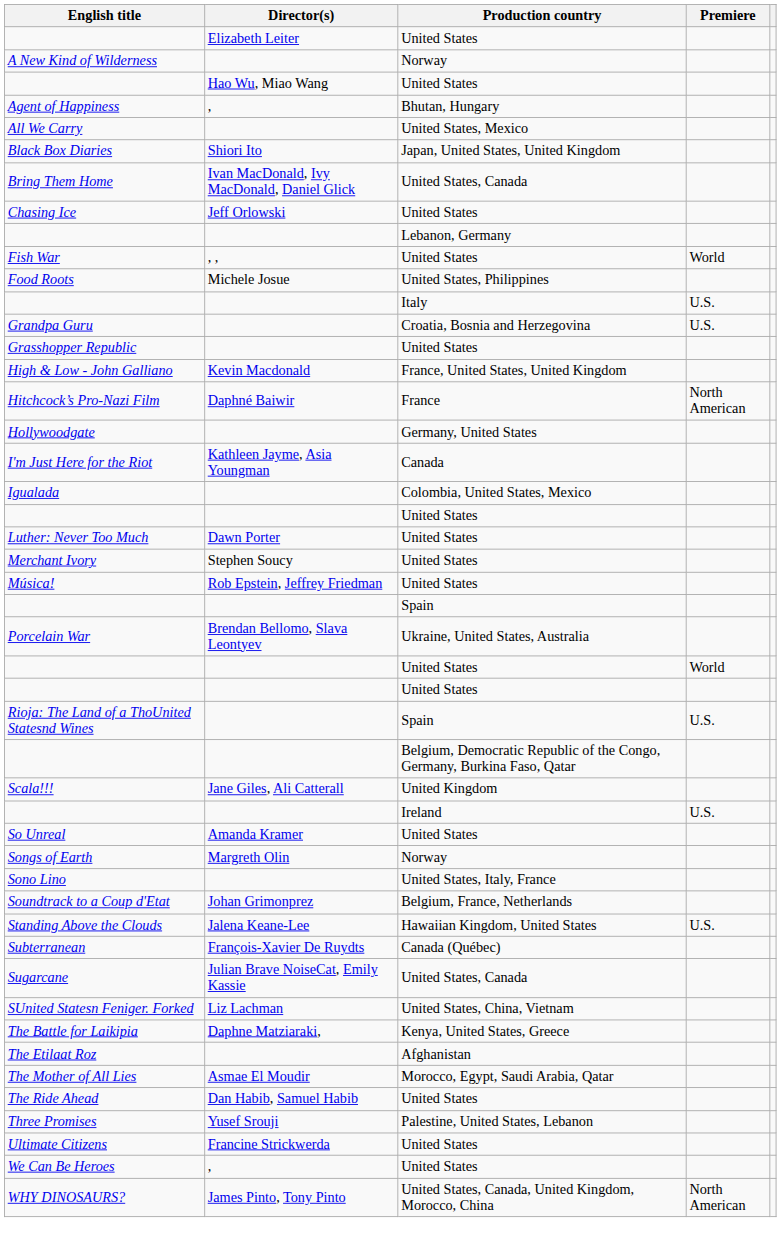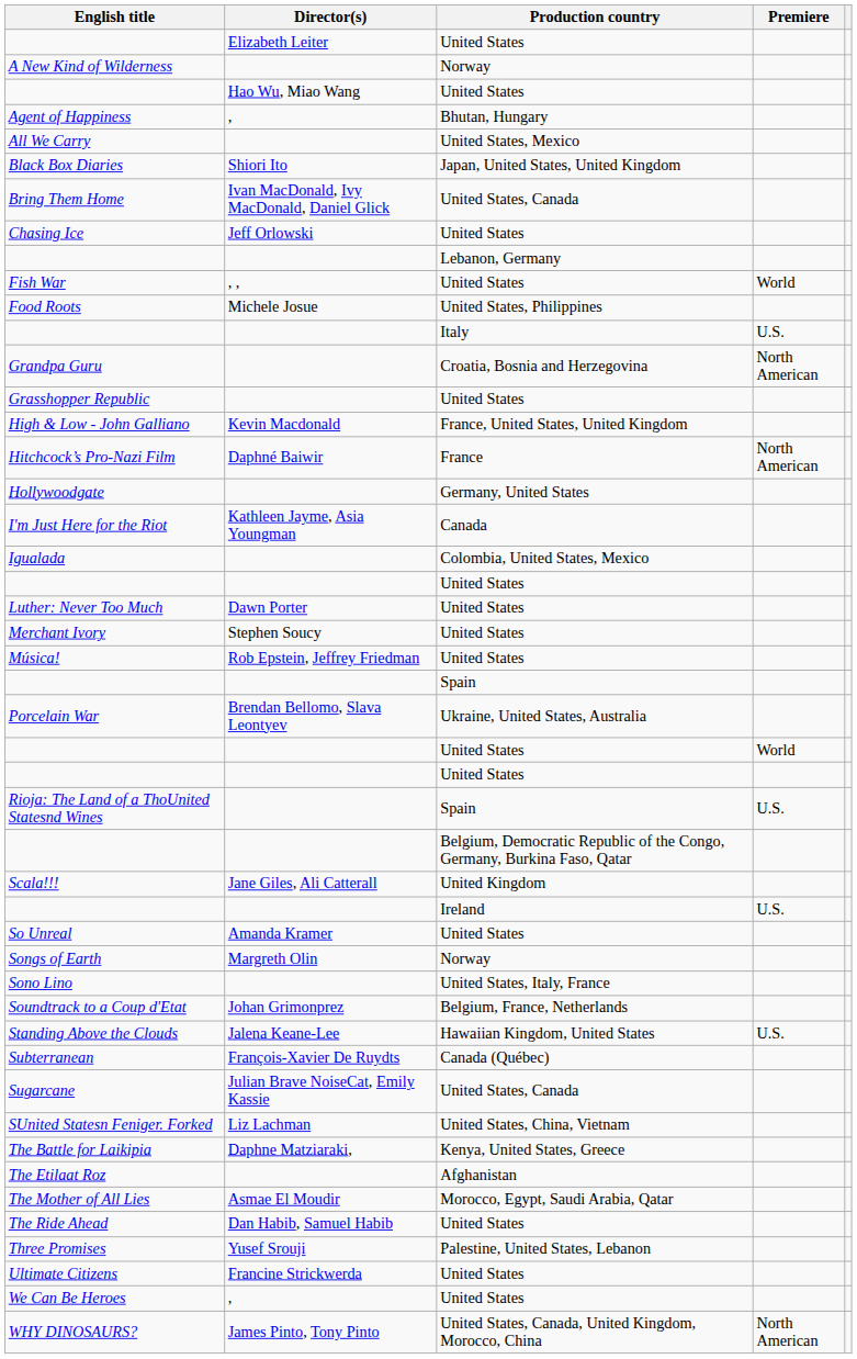 <table class="wikitable plainrowheaders" style="margin-bottom:4px">
 <tr>
 <th scope="col">English title</th>
 <th scope="col">Director(s)</th>
 <th scope="col">Production country</th>
 <th scope="col">Premiere</th>
 <th scope="col"></th>
 </tr>
 <tr>
 <td scope="row"></td>
 <td><a href='#'>Elizabeth Leiter</a></td>
 <td>United States</td>
 <td></td>
 <td></td>
 </tr>
 <tr>
 <td scope="row"><em><a href='#'>A New Kind of Wilderness</a></em></td>
 <td></td>
 <td>Norway</td>
 <td></td>
 <td align="center"><a href='#'></a></td>
 </tr>
 <tr>
 <td scope="row"></td>
 <td><a href='#'>Hao Wu</a>, Miao Wang</td>
 <td>United States</td>
 <td></td>
 <td></td>
 </tr>
 <tr>
 <td scope="row"><em><a href='#'>Agent of Happiness</a></em></td>
 <td>, </td>
 <td>Bhutan, Hungary</td>
 <td></td>
 <td></td>
 </tr>
 <tr>
 <td scope="row"><em><a href='#'>All We Carry</a></em></td>
 <td></td>
 <td>United States, Mexico</td>
 <td></td>
 <td></td>
 </tr>
 <tr>
 <td scope="row"><em><a href='#'>Black Box Diaries</a></em></td>
 <td><a href='#'>Shiori Ito</a></td>
 <td>Japan, United States, United Kingdom</td>
 <td></td>
 <td></td>
 </tr>
 <tr>
 <td scope="row"><em><a href='#'>Bring Them Home</a></em></td>
 <td><a href='#'>Ivan MacDonald</a>, <a href='#'>Ivy MacDonald</a>, <a href='#'>Daniel Glick</a></td>
 <td>United States, Canada</td>
 <td></td>
 <td></td>
 </tr>
 <tr>
 <td scope="row"><em><a href='#'>Chasing Ice</a></em></td>
 <td><a href='#'>Jeff Orlowski</a></td>
 <td>United States</td>
 <td></td>
 <td></td>
 </tr>
 <tr>
 <td scope="row"></td>
 <td></td>
 <td>Lebanon, Germany</td>
 <td></td>
 <td></td>
 </tr>
 <tr>
 <td scope="row"><em><a href='#'>Fish War</a></em></td>
 <td>, , </td>
 <td>United States</td>
 <td>World</td>
 <td></td>
 </tr>
 <tr>
 <td scope="row"><em><a href='#'>Food Roots</a></em></td>
 <td>Michele Josue</td>
 <td>United States, Philippines</td>
 <td></td>
 <td></td>
 </tr>
 <tr>
 <td scope="row"></td>
 <td></td>
 <td>Italy</td>
 <td>U.S.</td>
 <td align="center"><a href='#'></a></td>
 </tr>
 <tr>
 <td scope="row"><em><a href='#'>Grandpa Guru</a></em></td>
 <td></td>
 <td>Croatia, Bosnia and Herzegovina</td>
-<td>U.S.</td>
+<td>North American</td>
 <td></td>
 </tr>
 <tr>
 <td scope="row"><em><a href='#'>Grasshopper Republic</a></em></td>
 <td></td>
 <td>United States</td>
 <td></td>
 <td align="center"><a href='#'></a></td>
 </tr>
 <tr>
 <td scope="row"><em><a href='#'>High & Low - John Galliano</a></em></td>
 <td><a href='#'>Kevin Macdonald</a></td>
 <td>France, United States, United Kingdom</td>
 <td></td>
 <td></td>
 </tr>
 <tr>
 <td scope="row"><em><a href='#'>Hitchcock’s Pro-Nazi Film</a></em></td>
 <td><a href='#'>Daphné Baiwir</a></td>
 <td>France</td>
 <td>North American</td>
 <td></td>
 </tr>
 <tr>
 <td scope="row"><em><a href='#'>Hollywoodgate</a></em></td>
 <td></td>
 <td>Germany, United States</td>
 <td></td>
 <td align="center"><a href='#'></a></td>
 </tr>
 <tr>
 <td scope="row"><em><a href='#'>I'm Just Here for the Riot</a></em></td>
 <td><a href='#'>Kathleen Jayme</a>, <a href='#'>Asia Youngman</a></td>
 <td>Canada</td>
 <td></td>
 <td></td>
 </tr>
 <tr>
 <td scope="row"><em><a href='#'>Igualada</a></em></td>
 <td></td>
 <td>Colombia, United States, Mexico</td>
 <td></td>
 <td align="center"><a href='#'></a></td>
 </tr>
 <tr>
 <td scope="row"></td>
 <td></td>
 <td>United States</td>
 <td></td>
 <td align="center"><a href='#'></a></td>
 </tr>
 <tr>
 <td scope="row"><em><a href='#'>Luther: Never Too Much</a></em></td>
 <td><a href='#'>Dawn Porter</a></td>
 <td>United States</td>
 <td></td>
 <td></td>
 </tr>
 <tr>
 <td scope="row"><em><a href='#'>Merchant Ivory</a></em></td>
 <td>Stephen Soucy</td>
 <td>United States</td>
 <td></td>
 <td></td>
 </tr>
 <tr>
 <td scope="row"><em><a href='#'>Música!</a></em></td>
 <td><a href='#'>Rob Epstein</a>, <a href='#'>Jeffrey Friedman</a></td>
 <td>United States</td>
 <td></td>
 <td></td>
 </tr>
 <tr>
 <td scope="row"></td>
 <td></td>
 <td>Spain</td>
 <td></td>
 <td></td>
 </tr>
 <tr>
 <td scope="row"><em><a href='#'>Porcelain War</a></em></td>
 <td><a href='#'>Brendan Bellomo</a>, <a href='#'>Slava Leontyev</a></td>
 <td>Ukraine, United States, Australia</td>
 <td></td>
 <td></td>
 </tr>
 <tr>
 <td scope="row"></td>
 <td></td>
 <td>United States</td>
 <td>World</td>
 <td></td>
 </tr>
 <tr>
 <td scope="row"></td>
 <td></td>
 <td>United States</td>
 <td></td>
 <td></td>
 </tr>
 <tr>
 <td scope="row"><em><a href='#'>Rioja: The Land of a ThoUnited Statesnd Wines</a></em></td>
 <td></td>
 <td>Spain</td>
 <td>U.S.</td>
 <td></td>
 </tr>
 <tr>
 <td scope="row"></td>
 <td></td>
 <td>Belgium, Democratic Republic of the Congo, Germany, Burkina Faso, Qatar</td>
 <td></td>
 <td></td>
 </tr>
 <tr>
 <td scope="row"><em><a href='#'>Scala!!!</a></em></td>
 <td><a href='#'>Jane Giles</a>, <a href='#'>Ali Catterall</a></td>
 <td>United Kingdom</td>
 <td></td>
 <td></td>
 </tr>
 <tr>
 <td scope="row"></td>
 <td></td>
 <td>Ireland</td>
 <td>U.S.</td>
 <td align="center"><a href='#'></a></td>
 </tr>
 <tr>
 <td scope="row"><a href='#'><em>So Unreal</em></a></td>
 <td><a href='#'>Amanda  Kramer</a></td>
 <td>United States</td>
 <td></td>
 <td align="center"><a href='#'></a></td>
 </tr>
 <tr>
 <td scope="row"><em><a href='#'>Songs of Earth</a></em></td>
 <td><a href='#'>Margreth Olin</a></td>
 <td>Norway</td>
 <td></td>
 <td></td>
 </tr>
 <tr>
 <td scope="row"><em><a href='#'>Sono Lino</a></em></td>
 <td></td>
 <td>United States, Italy, France</td>
 <td></td>
 <td></td>
 </tr>
 <tr>
 <td scope="row"><em><a href='#'>Soundtrack to a Coup d'Etat</a></em></td>
 <td><a href='#'>Johan Grimonprez</a></td>
 <td>Belgium, France, Netherlands</td>
 <td></td>
 <td></td>
 </tr>
 <tr>
 <td scope="row"><em><a href='#'>Standing Above the Clouds</a></em></td>
 <td><a href='#'>Jalena Keane-Lee</a></td>
 <td>Hawaiian Kingdom, United States</td>
 <td>U.S.</td>
 <td></td>
 </tr>
 <tr>
 <td scope="row"><em><a href='#'>Subterranean</a></em></td>
 <td><a href='#'>François-Xavier De Ruydts</a></td>
 <td>Canada (Québec)</td>
 <td></td>
 <td></td>
 </tr>
 <tr>
 <td scope="row"><em><a href='#'>Sugarcane</a></em></td>
 <td><a href='#'>Julian Brave NoiseCat</a>, <a href='#'>Emily Kassie</a></td>
 <td>United States, Canada</td>
 <td></td>
 <td align="center"><a href='#'></a></td>
 </tr>
 <tr>
 <td scope="row"><em><a href='#'>SUnited Statesn Feniger. Forked</a></em></td>
 <td><a href='#'>Liz Lachman</a></td>
 <td>United States, China, Vietnam</td>
 <td></td>
 <td></td>
 </tr>
 <tr>
 <td scope="row"><em><a href='#'>The Battle for Laikipia</a></em></td>
 <td><a href='#'>Daphne Matziaraki</a>, </td>
 <td>Kenya, United States, Greece</td>
 <td></td>
 <td></td>
 </tr>
 <tr>
 <td scope="row"><em><a href='#'>The Etilaat Roz</a></em></td>
 <td></td>
 <td>Afghanistan</td>
 <td></td>
 <td></td>
 </tr>
 <tr>
 <td scope="row"><em><a href='#'>The Mother of All Lies</a></em></td>
 <td><a href='#'>Asmae El Moudir</a></td>
 <td>Morocco, Egypt, Saudi Arabia, Qatar</td>
 <td></td>
 <td></td>
 </tr>
 <tr>
 <td scope="row"><em><a href='#'>The Ride Ahead</a></em></td>
 <td><a href='#'>Dan Habib</a>, <a href='#'>Samuel Habib</a></td>
 <td>United States</td>
 <td></td>
 <td align="center"><a href='#'></a></td>
 </tr>
 <tr>
 <td scope="row"><em><a href='#'>Three Promises</a></em></td>
 <td><a href='#'>Yusef Srouji</a></td>
 <td>Palestine, United States, Lebanon</td>
 <td></td>
 <td></td>
 </tr>
 <tr>
 <td scope="row"><em><a href='#'>Ultimate Citizens</a></em></td>
 <td><a href='#'>Francine Strickwerda</a></td>
 <td>United States</td>
 <td></td>
 <td></td>
 </tr>
 <tr>
 <td scope="row"><em><a href='#'>We Can Be Heroes</a></em></td>
 <td>, </td>
 <td>United States</td>
 <td></td>
 <td></td>
 </tr>
 <tr>
 <td scope="row"><em><a href='#'>WHY DINOSAURS?</a></em></td>
 <td><a href='#'>James Pinto</a>, <a href='#'>Tony Pinto</a></td>
 <td>United States, Canada, United Kingdom, Morocco, China</td>
 <td>North American</td>
 <td></td>
 </tr>
 </table>
